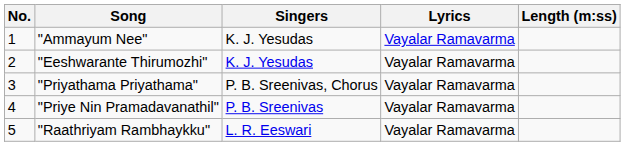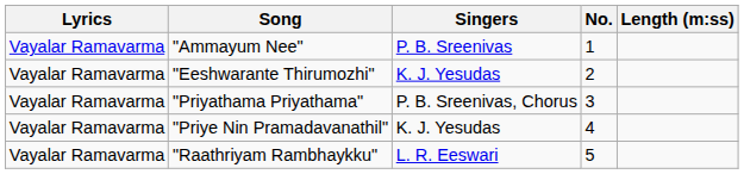 <table class="wikitable" style="font-size:95%;">
 <tr>
-<th>No.</th>
+<th>Lyrics</th>
 <th>Song</th>
 <th>Singers</th>
-<th>Lyrics</th>
+<th>No.</th>
 <th>Length (m:ss)</th>
 </tr>
 <tr>
+<td><a href='#'>Vayalar Ramavarma</a></td>
+<td>"Ammayum Nee"</td>
+<td><a href='#'>P. B. Sreenivas</a></td>
 <td>1</td>
-<td>"Ammayum Nee"</td>
-<td>K. J. Yesudas</td>
-<td><a href='#'>Vayalar Ramavarma</a></td>
 <td></td>
 </tr>
 <tr>
-<td>2</td>
+<td>Vayalar Ramavarma</td>
 <td>"Eeshwarante Thirumozhi"</td>
 <td><a href='#'>K. J. Yesudas</a></td>
-<td>Vayalar Ramavarma</td>
+<td>2</td>
 <td></td>
 </tr>
 <tr>
-<td>3</td>
+<td>Vayalar Ramavarma</td>
 <td>"Priyathama Priyathama"</td>
 <td>P. B. Sreenivas, Chorus</td>
-<td>Vayalar Ramavarma</td>
+<td>3</td>
 <td></td>
 </tr>
 <tr>
+<td>Vayalar Ramavarma</td>
+<td>"Priye Nin Pramadavanathil"</td>
+<td>K. J. Yesudas</td>
 <td>4</td>
-<td>"Priye Nin Pramadavanathil"</td>
-<td><a href='#'>P. B. Sreenivas</a></td>
-<td>Vayalar Ramavarma</td>
 <td></td>
 </tr>
 <tr>
-<td>5</td>
+<td>Vayalar Ramavarma</td>
 <td>"Raathriyam Rambhaykku"</td>
 <td><a href='#'>L. R. Eeswari</a></td>
-<td>Vayalar Ramavarma</td>
+<td>5</td>
 <td></td>
 </tr>
 </table>
